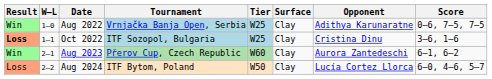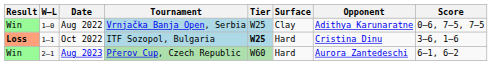 <table class="sortable wikitable">
 <tr>
 <th>Result</th>
 <th class="unsortable">W–L</th>
 <th>Date</th>
 <th>Tournament</th>
 <th>Tier</th>
 <th>Surface</th>
 <th>Opponent</th>
 <th class=unsortable>Score</th>
 </tr>
 <tr>
 <td bgcolor=98fb98>Win</td>
 <td><small>1–0</small></td>
 <td>Aug 2022</td>
 <td style="background:lightblue;"><a href='#'>Vrnjačka Banja Open</a>, Serbia</td>
 <td style="background:lightblue;">W25</td>
 <td>Clay</td>
 <td> <a href='#'>Adithya Karunaratne</a></td>
 <td>0–6, 7–5, 7–5</td>
 </tr>
 <tr>
 <td bgcolor=FFA07A><strong>Loss</strong></td>
 <td><small>1–1</small></td>
 <td>Oct 2022</td>
 <td style="background:lightblue;">ITF Sozopol, Bulgaria</td>
-<td style="background:lightblue;">W25</td>
-<td>Clay</td>
+<td style="background:lightblue;"><strong>W25</strong></td>
+<td>Hard</td>
 <td> <a href='#'>Cristina Dinu</a></td>
 <td>3–6, 1–6</td>
 </tr>
 <tr>
 <td bgcolor=98fb98>Win</td>
 <td><small>2–1</small></td>
 <td><a href='#'>Aug 2023</a></td>
 <td style="background:#addfad;"><a href='#'>Přerov Cup</a>, Czech Republic</td>
 <td style="background:#addfad;">W60</td>
-<td>Clay</td>
+<td>Hard</td>
 <td> <a href='#'>Aurora Zantedeschi</a></td>
 <td>6–1, 6–2</td>
 </tr>
-<tr>
-<td bgcolor=FFA07A>Loss</td>
-<td><small>2–2</small></td>
-<td>Aug 2024</td>
-<td style="background:#ffe4c4;">ITF Bytom, Poland</td>
-<td style="background:#ffe4c4;">W50</td>
-<td>Clay</td>
-<td> <a href='#'>Lucía Cortez Llorca</a></td>
-<td>6–0, 4–6, 5–7</td>
-</tr>
 </table>
